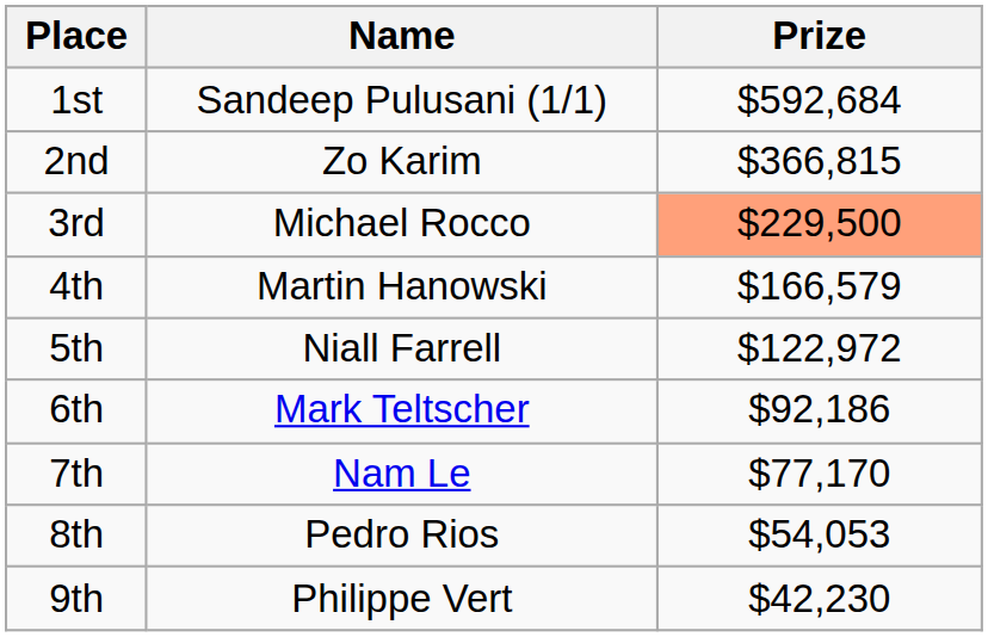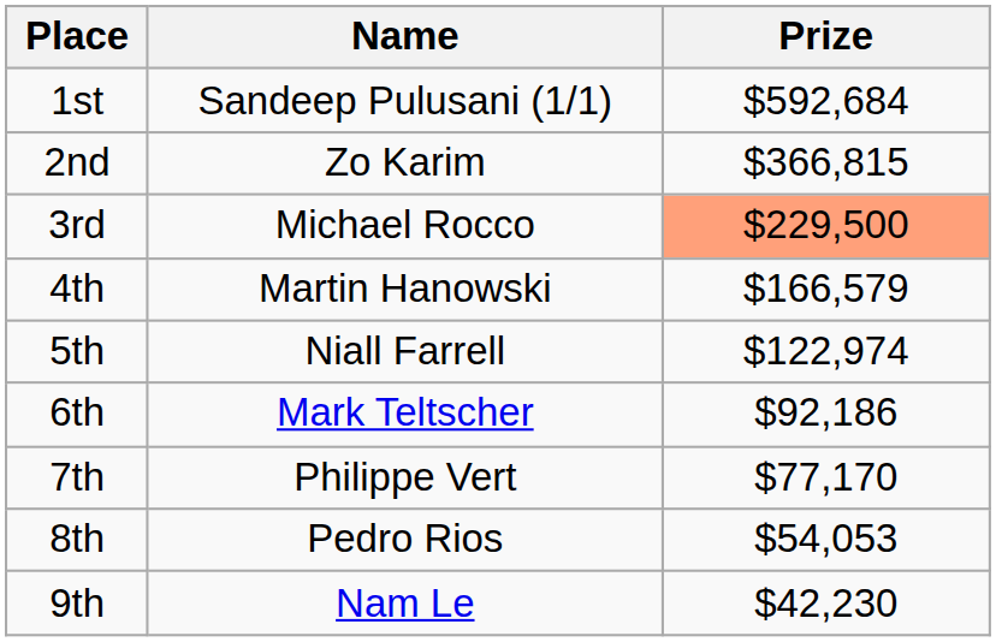 <table class="wikitable">
 <tr>
 <th width="50">Place</th>
 <th width="200">Name</th>
 <th width="125">Prize</th>
 </tr>
 <tr>
 <td align = "center">1st</td>
 <td align = "center">Sandeep Pulusani (1/1)</td>
 <td align = "center">$592,684</td>
 </tr>
 <tr>
 <td align = "center">2nd</td>
 <td align = "center">Zo Karim</td>
 <td align = "center">$366,815</td>
 </tr>
 <tr>
 <td align = "center">3rd</td>
 <td align = "center">Michael Rocco</td>
 <td align = "center" style="background: lightsalmon;">$229,500</td>
 </tr>
 <tr>
 <td align = "center">4th</td>
 <td align = "center">Martin Hanowski</td>
 <td align = "center">$166,579</td>
 </tr>
 <tr>
 <td align = "center">5th</td>
 <td align = "center">Niall Farrell</td>
-<td align = "center">$122,972</td>
+<td align = "center">$122,974</td>
 </tr>
 <tr>
 <td align = "center">6th</td>
 <td align = "center"><a href='#'>Mark Teltscher</a></td>
 <td align = "center">$92,186</td>
 </tr>
 <tr>
 <td align = "center">7th</td>
-<td align = "center"><a href='#'>Nam Le</a></td>
+<td align = "center">Philippe Vert</td>
 <td align = "center">$77,170</td>
 </tr>
 <tr>
 <td align = "center">8th</td>
 <td align = "center">Pedro Rios</td>
 <td align = "center">$54,053</td>
 </tr>
 <tr>
 <td align = "center">9th</td>
-<td align = "center">Philippe Vert</td>
+<td align = "center"><a href='#'>Nam Le</a></td>
 <td align = "center">$42,230</td>
 </tr>
 </table>
